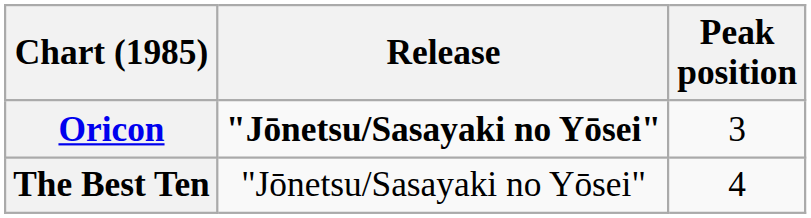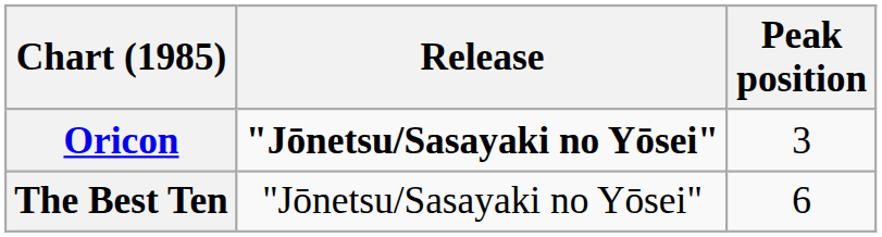 <table class="wikitable plainrowheaders sortable" style="text-align:center;">
 <tr>
 <th scope="col">Chart (1985)</th>
 <th scope="col">Release</th>
 <th scope="col">Peak<br>position</th>
 </tr>
 <tr>
 <th scope="row"><a href='#'>Oricon</a></th>
 <td><strong>"Jōnetsu/Sasayaki no Yōsei"</strong></td>
 <td>3</td>
 </tr>
 <tr>
 <th scope="row">The Best Ten</th>
 <td>"Jōnetsu/Sasayaki no Yōsei"</td>
-<td>4</td>
+<td>6</td>
 </tr>
 </table>
